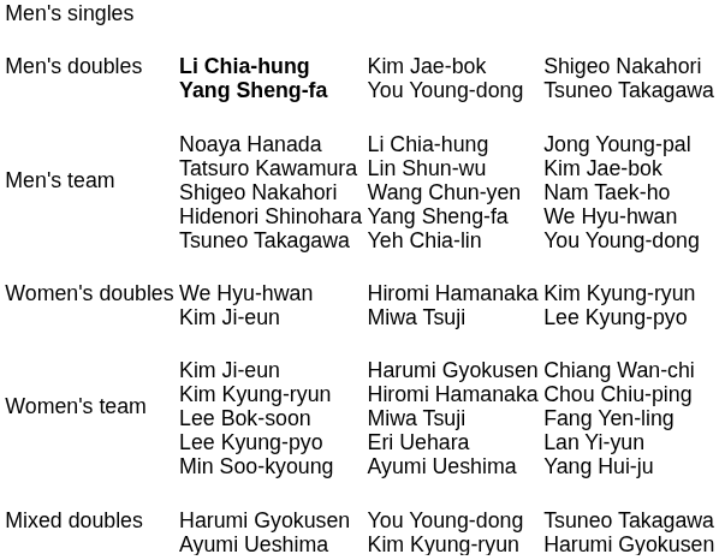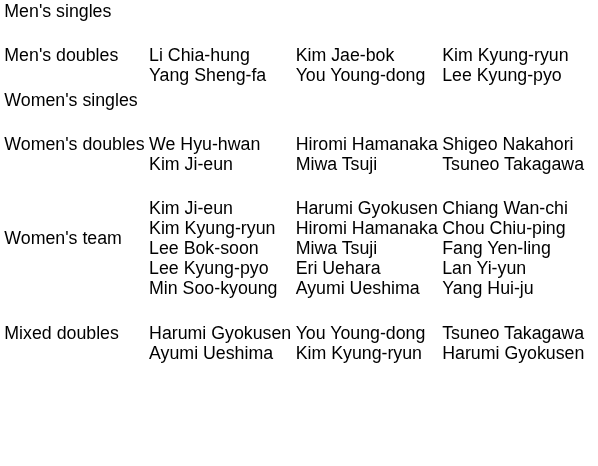 <table>
 <tr>
 <td>Men's singles<br></td>
 <td></td>
 <td></td>
 <td></td>
 </tr>
 <tr>
 <td>Men's doubles<br></td>
-<td><strong><br>Li Chia-hung<br>Yang Sheng-fa</strong></td>
+<td><br>Li Chia-hung<br>Yang Sheng-fa</td>
 <td><br>Kim Jae-bok<br>You Young-dong</td>
-<td><br>Shigeo Nakahori<br>Tsuneo Takagawa</td>
+<td><br>Kim Kyung-ryun<br>Lee Kyung-pyo</td>
 </tr>
 <tr>
-<td>Men's team<br></td>
-<td><br>Noaya Hanada<br>Tatsuro Kawamura<br>Shigeo Nakahori<br>Hidenori Shinohara<br>Tsuneo Takagawa</td>
-<td><br>Li Chia-hung<br>Lin Shun-wu<br>Wang Chun-yen<br>Yang Sheng-fa<br>Yeh Chia-lin</td>
-<td><br>Jong Young-pal<br>Kim Jae-bok<br>Nam Taek-ho<br>We Hyu-hwan<br>You Young-dong</td>
+<td>Women's singles<br></td>
+<td></td>
+<td></td>
+<td></td>
 </tr>
 <tr>
 <td>Women's doubles<br></td>
 <td><br>We Hyu-hwan<br>Kim Ji-eun</td>
 <td><br>Hiromi Hamanaka<br>Miwa Tsuji</td>
-<td><br>Kim Kyung-ryun<br>Lee Kyung-pyo</td>
+<td><br>Shigeo Nakahori<br>Tsuneo Takagawa</td>
 </tr>
 <tr>
 <td>Women's team<br></td>
 <td><br>Kim Ji-eun<br>Kim Kyung-ryun<br>Lee Bok-soon<br>Lee Kyung-pyo<br>Min Soo-kyoung</td>
 <td><br>Harumi Gyokusen<br>Hiromi Hamanaka<br>Miwa Tsuji<br>Eri Uehara<br>Ayumi Ueshima</td>
 <td><br>Chiang Wan-chi<br>Chou Chiu-ping<br>Fang Yen-ling<br>Lan Yi-yun<br>Yang Hui-ju</td>
 </tr>
 <tr>
 <td>Mixed doubles<br></td>
 <td><br>Harumi Gyokusen<br>Ayumi Ueshima</td>
 <td><br>You Young-dong<br>Kim Kyung-ryun</td>
 <td><br>Tsuneo Takagawa<br>Harumi Gyokusen</td>
 </tr>
 </table>
